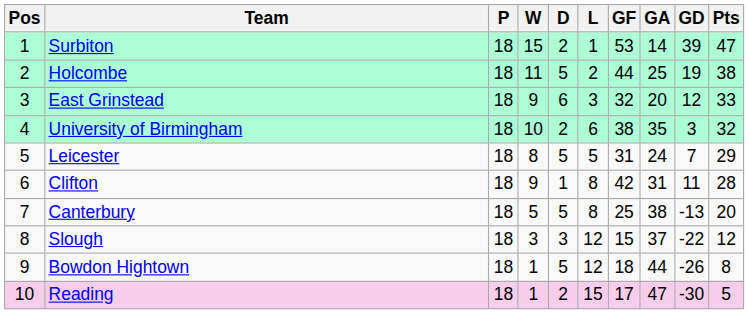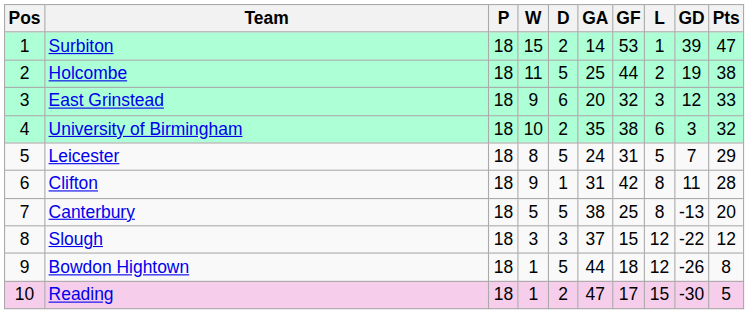 <table class="wikitable" style="font-size: 100%">
 <tr>
 <th width=20>Pos</th>
 <th width=400>Team</th>
 <th width=20>P</th>
 <th width=20>W</th>
 <th width=20>D</th>
+<th width=20>GA</th>
+<th width=20>GF</th>
 <th width=20>L</th>
-<th width=20>GF</th>
-<th width=20>GA</th>
 <th width=20>GD</th>
 <th width=20>Pts</th>
 </tr>
 <tr align=center style="background: #ADFFD6;">
 <td>1</td>
 <td align="left"><a href='#'>Surbiton</a></td>
 <td>18</td>
 <td>15</td>
 <td>2</td>
+<td>14</td>
+<td>53</td>
 <td>1</td>
-<td>53</td>
-<td>14</td>
 <td>39</td>
 <td>47</td>
 </tr>
 <tr align=center style="background: #ADFFD6;">
 <td>2</td>
 <td align="left"><a href='#'>Holcombe</a></td>
 <td>18</td>
 <td>11</td>
 <td>5</td>
+<td>25</td>
+<td>44</td>
 <td>2</td>
-<td>44</td>
-<td>25</td>
 <td>19</td>
 <td>38</td>
 </tr>
 <tr align=center style="background: #ADFFD6;">
 <td>3</td>
 <td align="left"><a href='#'>East Grinstead</a></td>
 <td>18</td>
 <td>9</td>
 <td>6</td>
+<td>20</td>
+<td>32</td>
 <td>3</td>
-<td>32</td>
-<td>20</td>
 <td>12</td>
 <td>33</td>
 </tr>
 <tr align=center style="background: #ADFFD6;">
 <td>4</td>
 <td align="left"><a href='#'>University of Birmingham</a></td>
 <td>18</td>
 <td>10</td>
 <td>2</td>
+<td>35</td>
+<td>38</td>
 <td>6</td>
-<td>38</td>
-<td>35</td>
 <td>3</td>
 <td>32</td>
 </tr>
 <tr align=center>
 <td>5</td>
 <td align="left"><a href='#'>Leicester</a></td>
 <td>18</td>
 <td>8</td>
 <td>5</td>
+<td>24</td>
+<td>31</td>
 <td>5</td>
-<td>31</td>
-<td>24</td>
 <td>7</td>
 <td>29</td>
 </tr>
 <tr align=center>
 <td>6</td>
 <td align="left"><a href='#'>Clifton</a></td>
 <td>18</td>
 <td>9</td>
 <td>1</td>
+<td>31</td>
+<td>42</td>
 <td>8</td>
-<td>42</td>
-<td>31</td>
 <td>11</td>
 <td>28</td>
 </tr>
 <tr align=center>
 <td>7</td>
 <td align="left"><a href='#'>Canterbury</a></td>
 <td>18</td>
 <td>5</td>
 <td>5</td>
+<td>38</td>
+<td>25</td>
 <td>8</td>
-<td>25</td>
-<td>38</td>
 <td>-13</td>
 <td>20</td>
 </tr>
 <tr align=center>
 <td>8</td>
 <td align="left"><a href='#'>Slough</a></td>
 <td>18</td>
 <td>3</td>
 <td>3</td>
+<td>37</td>
+<td>15</td>
 <td>12</td>
-<td>15</td>
-<td>37</td>
 <td>-22</td>
 <td>12</td>
 </tr>
 <tr align=center>
 <td>9</td>
 <td align="left"><a href='#'>Bowdon Hightown</a></td>
 <td>18</td>
 <td>1</td>
 <td>5</td>
+<td>44</td>
+<td>18</td>
 <td>12</td>
-<td>18</td>
-<td>44</td>
 <td>-26</td>
 <td>8</td>
 </tr>
 <tr align=center style="background: #F6CEEC;">
 <td>10</td>
 <td align="left"><a href='#'>Reading</a></td>
 <td>18</td>
 <td>1</td>
 <td>2</td>
+<td>47</td>
+<td>17</td>
 <td>15</td>
-<td>17</td>
-<td>47</td>
 <td>-30</td>
 <td>5</td>
 </tr>
 </table>
